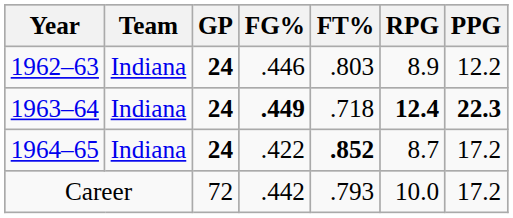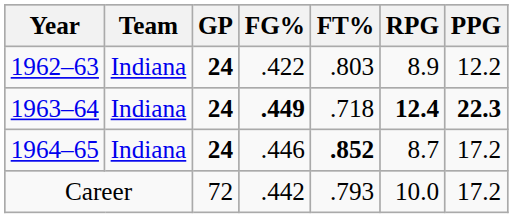 <table class="wikitable sortable" style="font-size:95%; text-align:right;">
 <tr>
 <th>Year</th>
 <th>Team</th>
 <th>GP</th>
 <th>FG%</th>
 <th>FT%</th>
 <th>RPG</th>
 <th>PPG</th>
 </tr>
 <tr>
 <td style="text-align:left;"><a href='#'>1962–63</a></td>
 <td style="text-align:left;"><a href='#'>Indiana</a></td>
 <td><strong>24</strong></td>
-<td>.446</td>
+<td>.422</td>
 <td>.803</td>
 <td>8.9</td>
 <td>12.2</td>
 </tr>
 <tr>
 <td style="text-align:left;"><a href='#'>1963–64</a></td>
 <td style="text-align:left;"><a href='#'>Indiana</a></td>
 <td><strong>24</strong></td>
 <td><strong>.449</strong></td>
 <td>.718</td>
 <td><strong>12.4</strong></td>
 <td><strong>22.3</strong></td>
 </tr>
 <tr>
 <td style="text-align:left;"><a href='#'>1964–65</a></td>
 <td style="text-align:left;"><a href='#'>Indiana</a></td>
 <td><strong>24</strong></td>
-<td>.422</td>
+<td>.446</td>
 <td><strong>.852</strong></td>
 <td>8.7</td>
 <td>17.2</td>
 </tr>
 <tr>
 <td colspan="2" style="text-align:center;">Career</td>
 <td>72</td>
 <td>.442</td>
 <td>.793</td>
 <td>10.0</td>
 <td>17.2</td>
 </tr>
 </table>
